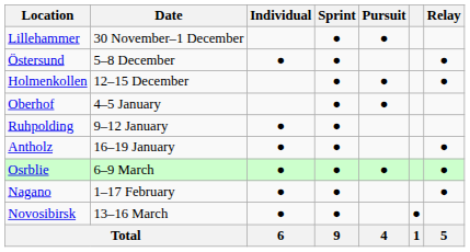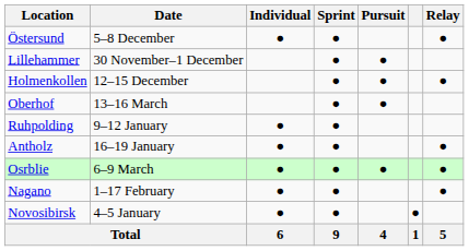 <table class="wikitable" border="1">
 <tr>
 <th>Location</th>
 <th>Date</th>
 <th>Individual</th>
 <th>Sprint</th>
 <th>Pursuit</th>
 <th></th>
 <th>Relay</th>
 </tr>
 <tr align=center>
+<td align=left> <a href='#'>Östersund</a></td>
+<td align=left>5–8 December</td>
+<td>●</td>
+<td>●</td>
+<td></td>
+<td></td>
+<td>●</td>
+</tr>
+<tr align=center>
 <td align=left> <a href='#'>Lillehammer</a></td>
 <td align=left>30 November–1 December</td>
 <td></td>
 <td>●</td>
 <td>●</td>
 <td></td>
 <td></td>
-</tr>
-<tr align=center>
-<td align=left> <a href='#'>Östersund</a></td>
-<td align=left>5–8 December</td>
-<td>●</td>
-<td>●</td>
-<td></td>
-<td></td>
-<td>●</td>
 </tr>
 <tr align=center>
 <td align=left> <a href='#'>Holmenkollen</a></td>
 <td align=left>12–15 December</td>
 <td></td>
 <td>●</td>
 <td>●</td>
 <td></td>
 <td>●</td>
 </tr>
 <tr align=center>
 <td align=left> <a href='#'>Oberhof</a></td>
-<td align=left>4–5 January</td>
+<td align=left>13–16 March</td>
 <td></td>
 <td>●</td>
 <td>●</td>
 <td></td>
 <td></td>
 </tr>
 <tr align=center>
 <td align=left> <a href='#'>Ruhpolding</a></td>
 <td align=left>9–12 January</td>
 <td>●</td>
 <td>●</td>
 <td></td>
 <td></td>
 <td></td>
 </tr>
 <tr align=center>
 <td align=left> <a href='#'>Antholz</a></td>
 <td align=left>16–19 January</td>
 <td>●</td>
 <td>●</td>
 <td></td>
 <td></td>
 <td>●</td>
 </tr>
 <tr align=center  style="background:#ccffcc">
 <td align=left> <a href='#'>Osrblie</a></td>
 <td align=left>6–9 March</td>
 <td>●</td>
 <td>●</td>
 <td>●</td>
 <td></td>
 <td>●</td>
 </tr>
 <tr align=center>
 <td align=left> <a href='#'>Nagano</a></td>
 <td align=left>1–17 February</td>
 <td>●</td>
 <td>●</td>
 <td></td>
 <td></td>
 <td>●</td>
 </tr>
 <tr align=center>
 <td align=left> <a href='#'>Novosibirsk</a></td>
-<td align=left>13–16 March</td>
+<td align=left>4–5 January</td>
 <td>●</td>
 <td>●</td>
 <td></td>
 <td>●</td>
 <td></td>
 </tr>
 <tr align=center>
 <th colspan="2">Total</th>
 <th>6</th>
 <th>9</th>
 <th>4</th>
 <th>1</th>
 <th>5</th>
 </tr>
 </table>
